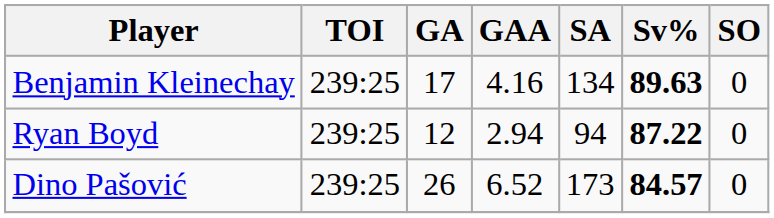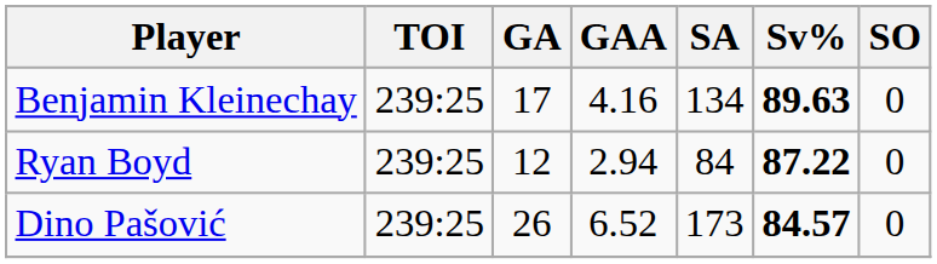 <table class="wikitable sortable" style="text-align:center;">
 <tr>
 <th>Player</th>
 <th>TOI</th>
 <th>GA</th>
 <th>GAA</th>
 <th>SA</th>
 <th>Sv%</th>
 <th>SO</th>
 </tr>
 <tr>
 <td style="text-align:left;"> <a href='#'>Benjamin Kleinechay</a></td>
 <td>239:25</td>
 <td>17</td>
 <td>4.16</td>
 <td>134</td>
 <td><strong>89.63</strong></td>
 <td>0</td>
 </tr>
 <tr>
 <td style="text-align:left;"> <a href='#'>Ryan Boyd</a></td>
 <td>239:25</td>
 <td>12</td>
 <td>2.94</td>
-<td>94</td>
+<td>84</td>
 <td><strong>87.22</strong></td>
 <td>0</td>
 </tr>
 <tr>
 <td style="text-align:left;"> <a href='#'>Dino Pašović</a></td>
 <td>239:25</td>
 <td>26</td>
 <td>6.52</td>
 <td>173</td>
 <td><strong>84.57</strong></td>
 <td>0</td>
 </tr>
 <tr>
 </tr>
 </table>
